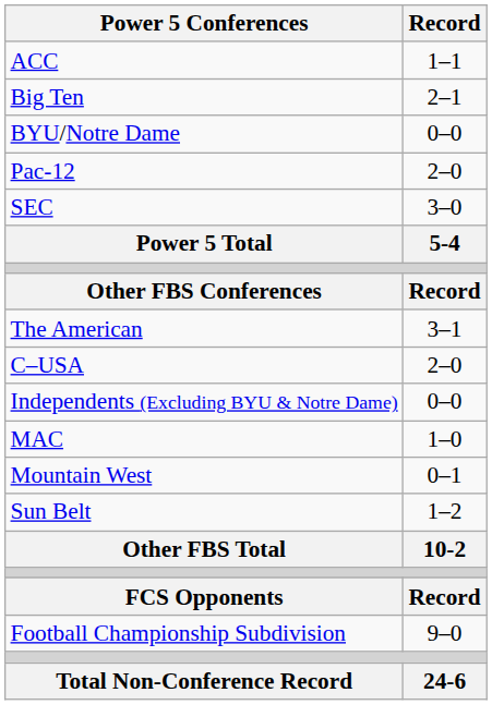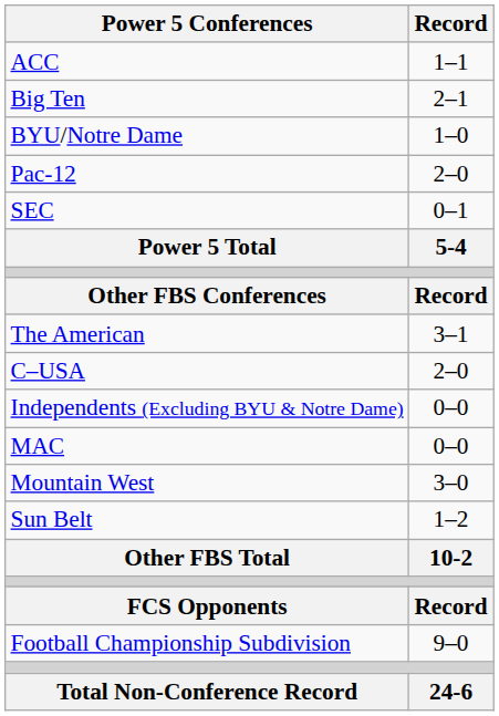 <table class="wikitable">
 <tr>
 <th>Power 5 Conferences</th>
 <th>Record</th>
 </tr>
 <tr>
 <td><a href='#'>ACC</a></td>
 <td align=center>1–1</td>
 </tr>
 <tr>
 <td><a href='#'>Big Ten</a></td>
 <td align=center>2–1</td>
 </tr>
 <tr>
 <td><a href='#'>BYU</a>/<a href='#'>Notre Dame</a></td>
-<td align=center>0–0</td>
+<td align=center>1–0</td>
 </tr>
 <tr>
 <td><a href='#'>Pac-12</a></td>
 <td align=center>2–0</td>
 </tr>
 <tr>
 <td><a href='#'>SEC</a></td>
-<td align=center>3–0</td>
+<td align=center>0–1</td>
 </tr>
 <tr>
 <th>Power 5 Total</th>
 <th>5-4</th>
 </tr>
 <tr>
 <th colspan="2" style="background:lightgrey;"></th>
 </tr>
 <tr>
 <th>Other FBS Conferences</th>
 <th>Record</th>
 </tr>
 <tr>
 <td><a href='#'>The American</a></td>
 <td align=center>3–1</td>
 </tr>
 <tr>
 <td><a href='#'>C–USA</a></td>
 <td align=center>2–0</td>
 </tr>
 <tr>
 <td><a href='#'>Independents <small>(Excluding BYU & Notre Dame)</small></a></td>
 <td align=center>0–0</td>
 </tr>
 <tr>
 <td><a href='#'>MAC</a></td>
-<td align=center>1–0</td>
+<td align=center>0–0</td>
 </tr>
 <tr>
 <td><a href='#'>Mountain West</a></td>
-<td align=center>0–1</td>
+<td align=center>3–0</td>
 </tr>
 <tr>
 <td><a href='#'>Sun Belt</a></td>
 <td align=center>1–2</td>
 </tr>
 <tr>
 <th>Other FBS Total</th>
 <th>10-2</th>
 </tr>
 <tr>
 <th colspan="2" style="background:lightgrey;"></th>
 </tr>
 <tr>
 <th>FCS Opponents</th>
 <th>Record</th>
 </tr>
 <tr>
 <td><a href='#'>Football Championship Subdivision</a></td>
 <td align=center>9–0</td>
 </tr>
 <tr>
 <th colspan="2" style="background:lightgrey;"></th>
 </tr>
 <tr>
 <th>Total Non-Conference Record</th>
 <th>24-6</th>
 </tr>
 </table>
